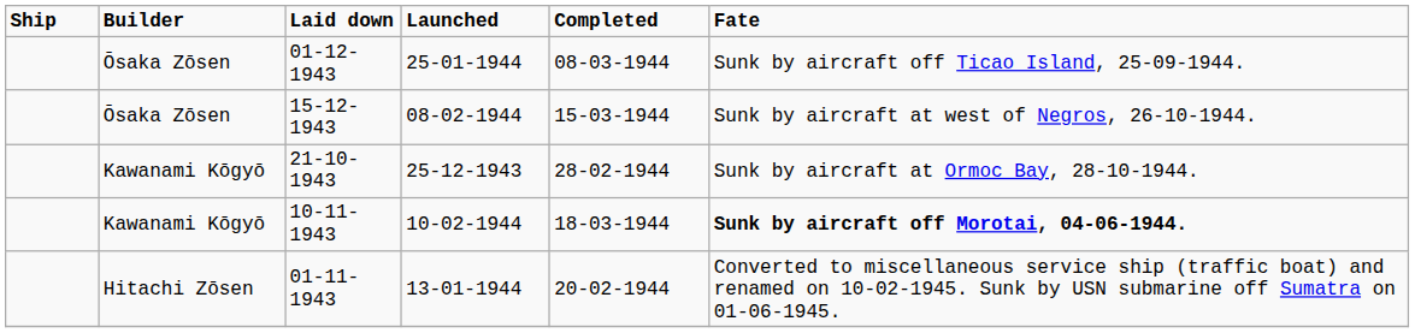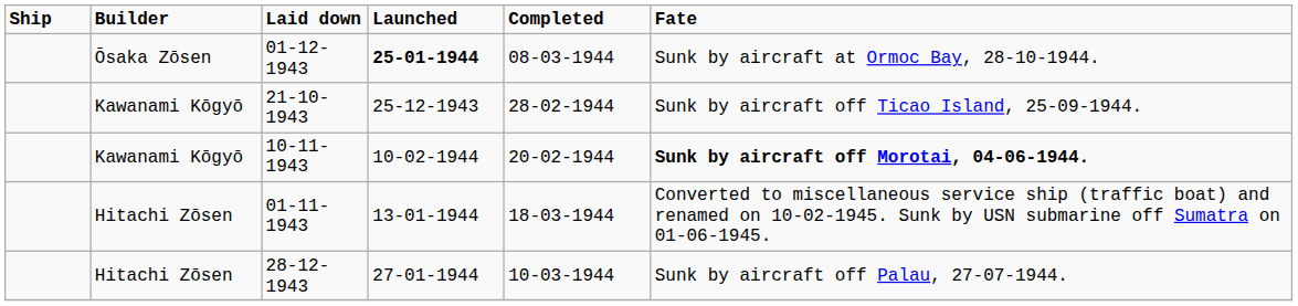 <table class="wikitable" width="75%">
 <tr>
 <td width="4%"><strong>Ship</strong></td>
 <td width="8%"><strong>Builder</strong></td>
 <td width="5%" bgcolor=><strong>Laid down</strong></td>
 <td width="5%" bgcolor=><strong>Launched</strong></td>
 <td width="5%" bgcolor=><strong>Completed</strong></td>
 <td width="30%" bgcolor=><strong>Fate</strong></td>
 </tr>
 <tr>
 <td></td>
 <td>Ōsaka Zōsen</td>
 <td>01-12-1943</td>
-<td>25-01-1944</td>
+<td><strong>25-01-1944</strong></td>
 <td>08-03-1944</td>
-<td>Sunk by aircraft off <a href='#'>Ticao Island</a>, 25-09-1944.</td>
-</tr>
-<tr>
-<td></td>
-<td>Ōsaka Zōsen</td>
-<td>15-12-1943</td>
-<td>08-02-1944</td>
-<td>15-03-1944</td>
-<td>Sunk by aircraft at west of <a href='#'>Negros</a>, 26-10-1944.</td>
+<td>Sunk by aircraft at <a href='#'>Ormoc Bay</a>, 28-10-1944.</td>
 </tr>
 <tr>
 <td></td>
 <td>Kawanami Kōgyō</td>
 <td>21-10-1943</td>
 <td>25-12-1943</td>
 <td>28-02-1944</td>
-<td>Sunk by aircraft at <a href='#'>Ormoc Bay</a>, 28-10-1944.</td>
+<td>Sunk by aircraft off <a href='#'>Ticao Island</a>, 25-09-1944.</td>
 </tr>
 <tr>
 <td></td>
 <td>Kawanami Kōgyō</td>
 <td>10-11-1943</td>
 <td>10-02-1944</td>
-<td>18-03-1944</td>
+<td>20-02-1944</td>
 <td><strong>Sunk by aircraft off <a href='#'>Morotai</a>, 04-06-1944.</strong></td>
 </tr>
 <tr>
 <td></td>
 <td>Hitachi Zōsen</td>
 <td>01-11-1943</td>
 <td>13-01-1944</td>
-<td>20-02-1944</td>
+<td>18-03-1944</td>
 <td>Converted to miscellaneous service ship (traffic boat) and renamed  on 10-02-1945. Sunk by USN submarine off <a href='#'>Sumatra</a> on 01-06-1945.</td>
+</tr>
+<tr>
+<td></td>
+<td>Hitachi Zōsen</td>
+<td>28-12-1943</td>
+<td>27-01-1944</td>
+<td>10-03-1944</td>
+<td>Sunk by aircraft off <a href='#'>Palau</a>, 27-07-1944.</td>
 </tr>
 <tr>
 </tr>
 </table>
